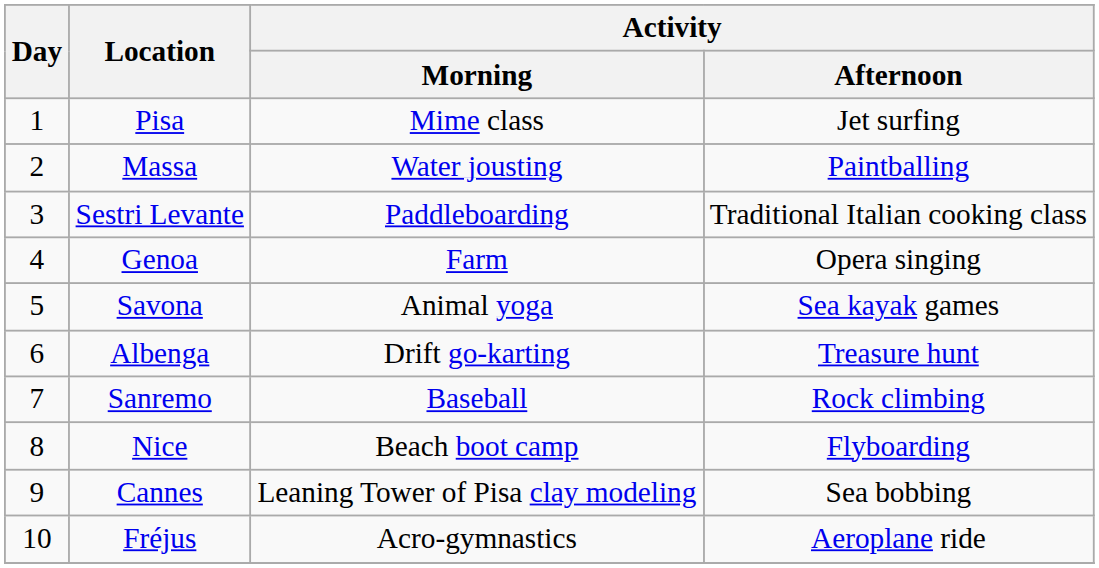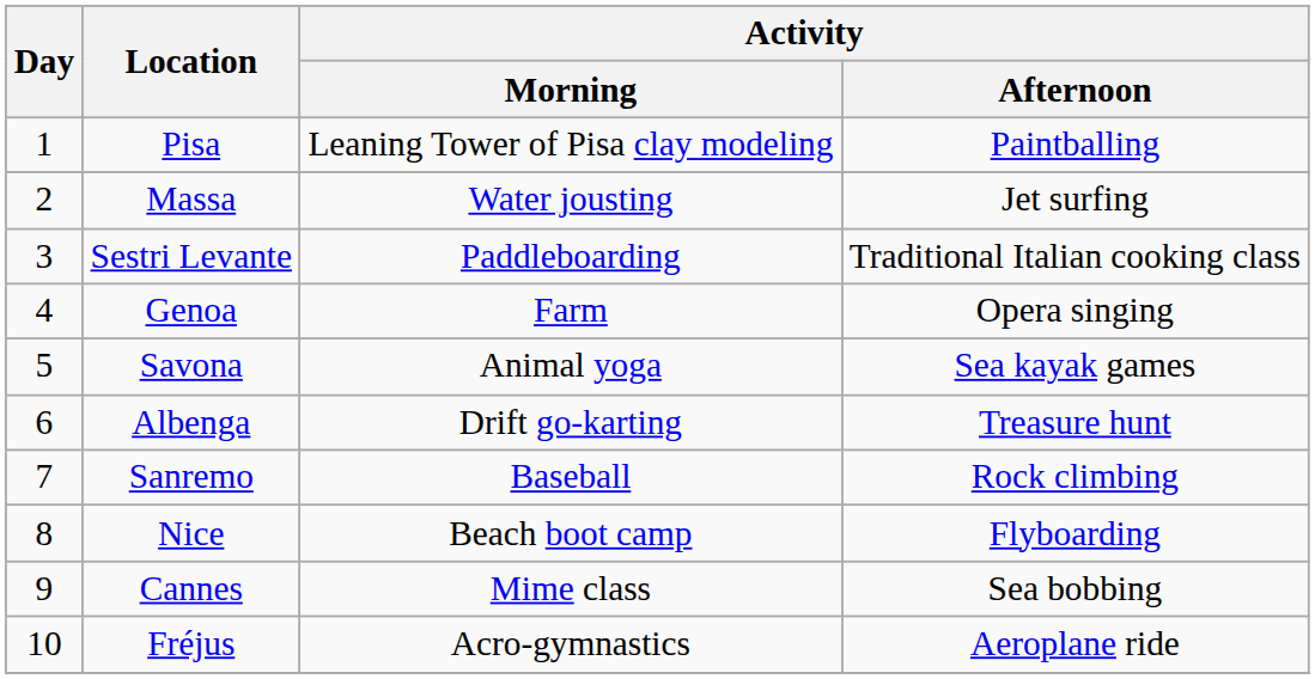 <table class="wikitable" style="text-align:center;">
 <tr>
 <th rowspan=2>Day</th>
 <th rowspan=2>Location</th>
 <th colspan=2>Activity</th>
 </tr>
 <tr>
 <th>Morning</th>
 <th>Afternoon</th>
 </tr>
 <tr>
 <td>1</td>
 <td><a href='#'>Pisa</a></td>
-<td><a href='#'>Mime</a> class</td>
-<td>Jet surfing</td>
+<td>Leaning Tower of Pisa <a href='#'>clay modeling</a></td>
+<td><a href='#'>Paintballing</a></td>
 </tr>
 <tr>
 <td>2</td>
 <td><a href='#'>Massa</a></td>
 <td><a href='#'>Water jousting</a></td>
-<td><a href='#'>Paintballing</a></td>
+<td>Jet surfing</td>
 </tr>
 <tr>
 <td>3</td>
 <td><a href='#'>Sestri Levante</a></td>
 <td><a href='#'>Paddleboarding</a></td>
 <td>Traditional Italian cooking class</td>
 </tr>
 <tr>
 <td>4</td>
 <td><a href='#'>Genoa</a></td>
 <td><a href='#'>Farm</a></td>
 <td>Opera singing</td>
 </tr>
 <tr>
 <td>5</td>
 <td><a href='#'>Savona</a></td>
 <td>Animal <a href='#'>yoga</a></td>
 <td><a href='#'>Sea kayak</a> games</td>
 </tr>
 <tr>
 <td>6</td>
 <td><a href='#'>Albenga</a></td>
 <td>Drift <a href='#'>go-karting</a></td>
 <td><a href='#'>Treasure hunt</a></td>
 </tr>
 <tr>
 <td>7</td>
 <td><a href='#'>Sanremo</a></td>
 <td><a href='#'>Baseball</a></td>
 <td><a href='#'>Rock climbing</a></td>
 </tr>
 <tr>
 <td>8</td>
 <td><a href='#'>Nice</a></td>
 <td>Beach <a href='#'>boot camp</a></td>
 <td><a href='#'>Flyboarding</a></td>
 </tr>
 <tr>
 <td>9</td>
 <td><a href='#'>Cannes</a></td>
-<td>Leaning Tower of Pisa <a href='#'>clay modeling</a></td>
+<td><a href='#'>Mime</a> class</td>
 <td>Sea bobbing</td>
 </tr>
 <tr>
 <td>10</td>
 <td><a href='#'>Fréjus</a></td>
 <td>Acro-gymnastics</td>
 <td><a href='#'>Aeroplane</a> ride</td>
 </tr>
 <tr>
 </tr>
 </table>
